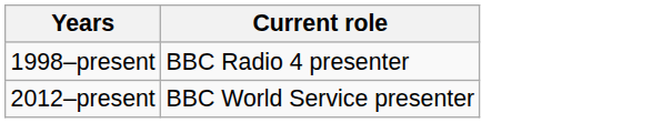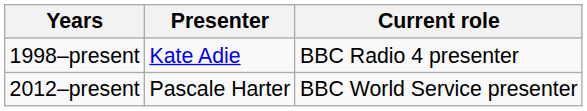 <table class="wikitable">
 <tr>
 <th>Years</th>
+<th>Presenter</th>
 <th>Current role</th>
 </tr>
 <tr>
 <td>1998–present</td>
+<td><a href='#'>Kate Adie</a></td>
 <td>BBC Radio 4 presenter</td>
 </tr>
 <tr>
 <td>2012–present</td>
+<td>Pascale Harter</td>
 <td>BBC World Service presenter<br></td>
 </tr>
 </table>
